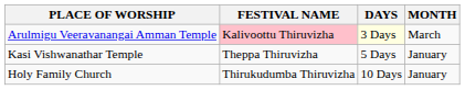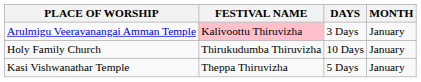 <table class="wikitable">
 <tr>
 <th>PLACE OF WORSHIP</th>
 <th>FESTIVAL NAME</th>
 <th>DAYS</th>
 <th>MONTH</th>
 </tr>
 <tr>
 <td><a href='#'>Arulmigu Veeravanangai Amman Temple</a></td>
 <td style="background: pink;">Kalivoottu Thiruvizha</td>
-<td style="background: lightyellow;">3 Days</td>
-<td>March</td>
-</tr>
-<tr>
-<td>Kasi Vishwanathar Temple</td>
-<td>Theppa Thiruvizha</td>
-<td>5 Days</td>
+<td>3 Days</td>
 <td>January</td>
 </tr>
 <tr>
 <td>Holy Family Church</td>
 <td>Thirukudumba Thiruvizha</td>
 <td>10 Days</td>
 <td>January</td>
 </tr>
+<tr>
+<td>Kasi Vishwanathar Temple</td>
+<td>Theppa Thiruvizha</td>
+<td>5 Days</td>
+<td>January</td>
+</tr>
 </table>
